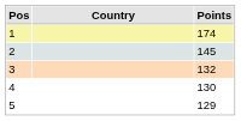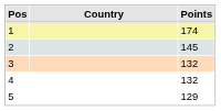 <table cellspacing="1" cellpadding="3" style="border:1px solid #aaa; font-size:90%;">
 <tr style="background:#e4e4e4;">
 <th style="border-bottom:1px solid #aaa; width:10px;">Pos</th>
 <th style="border-bottom:1px solid #aaa; width:200px;">Country</th>
 <th style="border-bottom:1px solid #aaa; width:20px;">Points</th>
 </tr>
 <tr style="background:#f7f6a8;">
 <td>1</td>
 <td></td>
 <td>174</td>
 </tr>
 <tr style="background:#dce5e5;">
 <td>2</td>
 <td></td>
 <td>145</td>
 </tr>
 <tr style="background:#ffdab9;">
 <td>3</td>
 <td></td>
 <td>132</td>
 </tr>
 <tr>
 <td>4</td>
 <td></td>
-<td>130</td>
+<td>132</td>
 </tr>
 <tr>
 <td>5</td>
 <td></td>
 <td>129</td>
 </tr>
 </table>
